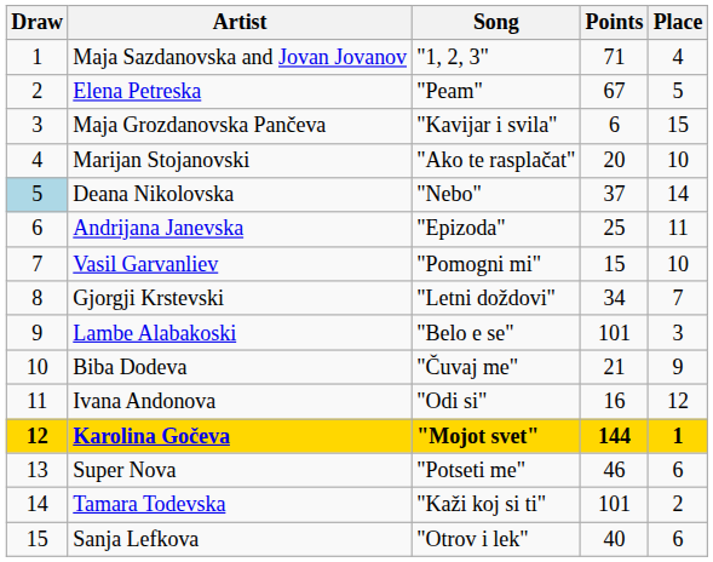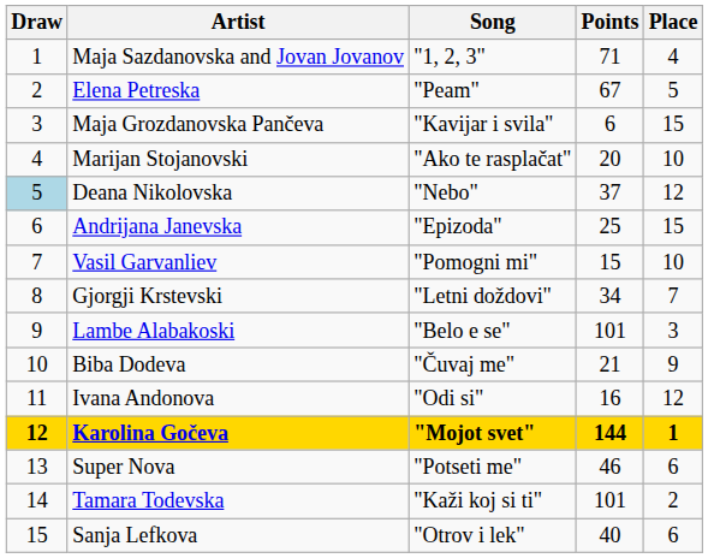 <table class="sortable wikitable" style="margin: 1em auto 1em auto; text-align:center">
 <tr>
 <th>Draw</th>
 <th>Artist</th>
 <th>Song</th>
 <th>Points</th>
 <th>Place</th>
 </tr>
 <tr>
 <td>1</td>
 <td align="left">Maja Sazdanovska and <a href='#'>Jovan Jovanov</a></td>
 <td align="left">"1, 2, 3"</td>
 <td>71</td>
 <td>4</td>
 </tr>
 <tr>
 <td>2</td>
 <td align="left"><a href='#'>Elena Petreska</a></td>
 <td align="left">"Peam"</td>
 <td>67</td>
 <td>5</td>
 </tr>
 <tr>
 <td>3</td>
 <td align="left">Maja Grozdanovska Pančeva</td>
 <td align="left">"Kavijar i svila"</td>
 <td>6</td>
 <td>15</td>
 </tr>
 <tr>
 <td>4</td>
 <td align="left">Marijan Stojanovski</td>
 <td align="left">"Ako te rasplačat"</td>
 <td>20</td>
 <td>10</td>
 </tr>
 <tr>
 <td style="background: lightblue;">5</td>
 <td align="left">Deana Nikolovska</td>
 <td align="left">"Nebo"</td>
 <td>37</td>
-<td>14</td>
+<td>12</td>
 </tr>
 <tr>
 <td>6</td>
 <td align="left"><a href='#'>Andrijana Janevska</a></td>
 <td align="left">"Epizoda"</td>
 <td>25</td>
-<td>11</td>
+<td>15</td>
 </tr>
 <tr>
 <td>7</td>
 <td align="left"><a href='#'>Vasil Garvanliev</a></td>
 <td align="left">"Pomogni mi"</td>
 <td>15</td>
 <td>10</td>
 </tr>
 <tr>
 <td>8</td>
 <td align="left">Gjorgji Krstevski</td>
 <td align="left">"Letni doždovi"</td>
 <td>34</td>
 <td>7</td>
 </tr>
 <tr>
 <td>9</td>
 <td align="left"><a href='#'>Lambe Alabakoski</a></td>
 <td align="left">"Belo e se"</td>
 <td>101</td>
 <td>3</td>
 </tr>
 <tr>
 <td>10</td>
 <td align="left">Biba Dodeva</td>
 <td align="left">"Čuvaj me"</td>
 <td>21</td>
 <td>9</td>
 </tr>
 <tr>
 <td>11</td>
 <td align="left">Ivana Andonova</td>
 <td align="left">"Odi si"</td>
 <td>16</td>
 <td>12</td>
 </tr>
 <tr style="font-weight:bold; background:gold;">
 <td>12</td>
 <td align="left"><a href='#'>Karolina Gočeva</a></td>
 <td align="left">"Mojot svet"</td>
 <td>144</td>
 <td>1</td>
 </tr>
 <tr>
 <td>13</td>
 <td align="left">Super Nova</td>
 <td align="left">"Potseti me"</td>
 <td>46</td>
 <td>6</td>
 </tr>
 <tr>
 <td>14</td>
 <td align="left"><a href='#'>Tamara Todevska</a></td>
 <td align="left">"Kaži koj si ti"</td>
 <td>101</td>
 <td>2</td>
 </tr>
 <tr>
 <td>15</td>
 <td align="left">Sanja Lefkova</td>
 <td align="left">"Otrov i lek"</td>
 <td>40</td>
 <td>6</td>
 </tr>
 </table>
